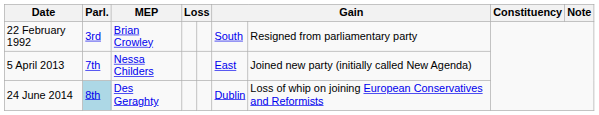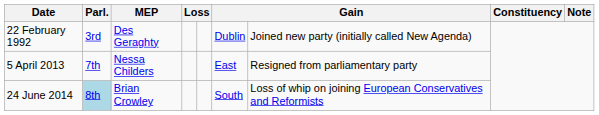 <table class="wikitable">
 <tr>
 <th>Date</th>
 <th>Parl.</th>
 <th>MEP</th>
 <th colspan=2>Loss</th>
 <th colspan=2>Gain</th>
 <th>Constituency</th>
 <th>Note</th>
 </tr>
 <tr>
 <td>22 February 1992</td>
 <td><a href='#'>3rd</a></td>
-<td><a href='#'>Brian Crowley</a></td>
+<td><a href='#'>Des Geraghty</a></td>
 <td></td>
 <td></td>
-<td><a href='#'>South</a></td>
-<td>Resigned from parliamentary party</td>
+<td><a href='#'>Dublin</a></td>
+<td>Joined new party (initially called New Agenda)</td>
 </tr>
 <tr>
 <td>5 April 2013</td>
 <td><a href='#'>7th</a></td>
 <td><a href='#'>Nessa Childers</a></td>
 <td></td>
 <td></td>
 <td><a href='#'>East</a></td>
-<td>Joined new party (initially called New Agenda)</td>
+<td>Resigned from parliamentary party</td>
 </tr>
 <tr>
 <td>24 June 2014</td>
 <td style="background: lightblue;"><a href='#'>8th</a></td>
-<td><a href='#'>Des Geraghty</a></td>
+<td><a href='#'>Brian Crowley</a></td>
 <td></td>
 <td></td>
-<td><a href='#'>Dublin</a></td>
+<td><a href='#'>South</a></td>
 <td>Loss of whip on joining <a href='#'>European Conservatives and Reformists</a></td>
 </tr>
 </table>
